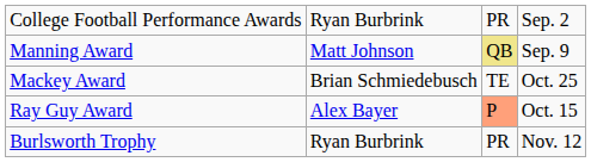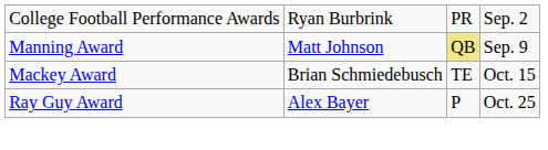 <table class="wikitable">
 <tr>
 <td>College Football Performance Awards</td>
 <td>Ryan Burbrink</td>
 <td>PR</td>
 <td>Sep. 2</td>
 </tr>
 <tr>
 <td><a href='#'>Manning Award</a></td>
 <td><a href='#'>Matt Johnson</a></td>
 <td style="background: khaki;">QB</td>
 <td>Sep. 9</td>
 </tr>
 <tr>
 <td><a href='#'>Mackey Award</a></td>
 <td>Brian Schmiedebusch</td>
 <td>TE</td>
-<td>Oct. 25</td>
+<td>Oct. 15</td>
 </tr>
 <tr>
 <td><a href='#'>Ray Guy Award</a></td>
 <td><a href='#'>Alex Bayer</a></td>
-<td style="background: lightsalmon;">P</td>
-<td>Oct. 15</td>
-</tr>
-<tr>
-<td><a href='#'>Burlsworth Trophy</a></td>
-<td>Ryan Burbrink</td>
-<td>PR</td>
-<td>Nov. 12</td>
+<td>P</td>
+<td>Oct. 25</td>
 </tr>
 </table>
